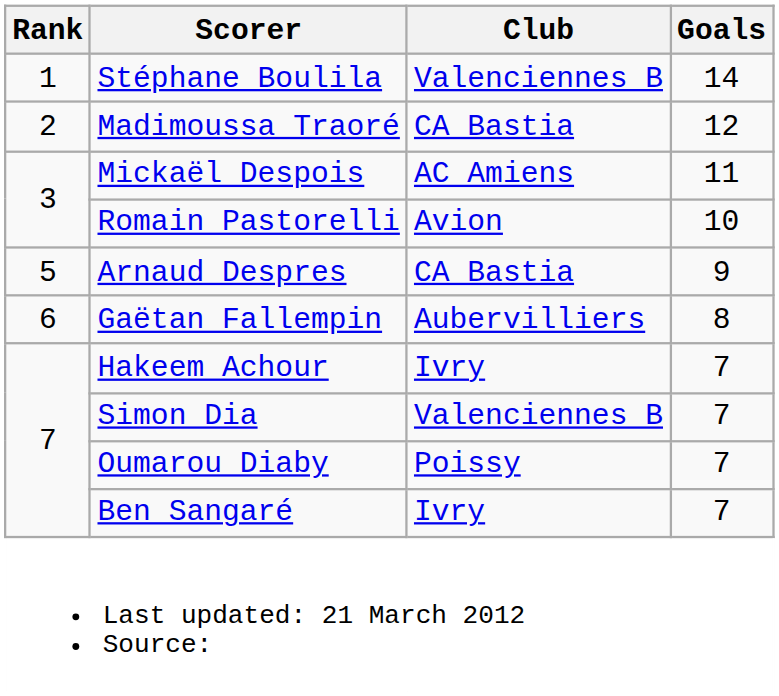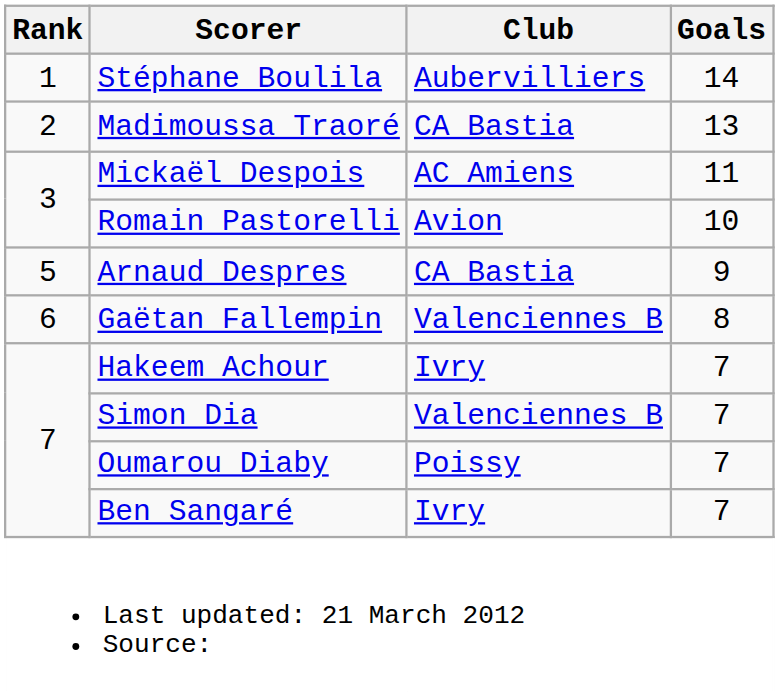 <table class="wikitable" style="float:left; margin-right:1em">
 <tr>
 <th>Rank</th>
 <th>Scorer</th>
 <th>Club</th>
 <th>Goals</th>
 </tr>
 <tr>
 <td align="center">1</td>
 <td> <a href='#'>Stéphane Boulila</a></td>
-<td><a href='#'>Valenciennes B</a></td>
+<td><a href='#'>Aubervilliers</a></td>
 <td align="center">14</td>
 </tr>
 <tr>
 <td align="center">2</td>
 <td> <a href='#'>Madimoussa Traoré</a></td>
 <td><a href='#'>CA Bastia</a></td>
-<td align="center">12</td>
+<td align="center">13</td>
 </tr>
 <tr>
 <td rowspan="2" align="center">3</td>
 <td> <a href='#'>Mickaël Despois</a></td>
 <td><a href='#'>AC Amiens</a></td>
 <td align="center">11</td>
 </tr>
 <tr>
 <td> <a href='#'>Romain Pastorelli</a></td>
 <td><a href='#'>Avion</a></td>
 <td align="center">10</td>
 </tr>
 <tr>
 <td align="center">5</td>
 <td> <a href='#'>Arnaud Despres</a></td>
 <td><a href='#'>CA Bastia</a></td>
 <td align="center">9</td>
 </tr>
 <tr>
 <td align="center">6</td>
 <td> <a href='#'>Gaëtan Fallempin</a></td>
-<td><a href='#'>Aubervilliers</a></td>
+<td><a href='#'>Valenciennes B</a></td>
 <td align="center">8</td>
 </tr>
 <tr>
 <td rowspan="4" align="center">7</td>
 <td> <a href='#'>Hakeem Achour</a></td>
 <td><a href='#'>Ivry</a></td>
 <td align="center">7</td>
 </tr>
 <tr>
 <td> <a href='#'>Simon Dia</a></td>
 <td><a href='#'>Valenciennes B</a></td>
 <td align="center">7</td>
 </tr>
 <tr>
 <td> <a href='#'>Oumarou Diaby</a></td>
 <td><a href='#'>Poissy</a></td>
 <td align="center">7</td>
 </tr>
 <tr>
 <td> <a href='#'>Ben Sangaré</a></td>
 <td><a href='#'>Ivry</a></td>
 <td align="center">7</td>
 </tr>
 <tr>
 <td colspan=4 class="unsortable" style="font-size:88%; background:#fff; border-color:#fff"><br><ul><li>Last updated: 21 March 2012</li><li>Source: </li></ul></td>
 </tr>
 </table>
